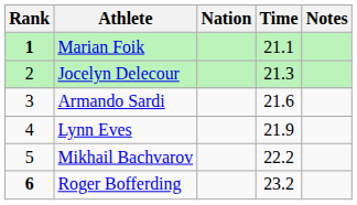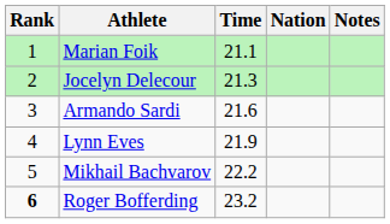 <table class="wikitable sortable" style="text-align:center">
 <tr>
 <th>Rank</th>
 <th>Athlete</th>
+<th>Time</th>
 <th>Nation</th>
-<th>Time</th>
 <th>Notes</th>
 </tr>
 <tr bgcolor=bbf3bb>
-<td><strong>1</strong></td>
+<td>1</td>
 <td align=left><a href='#'>Marian Foik</a></td>
+<td>21.1</td>
 <td align=left></td>
-<td>21.1</td>
 <td></td>
 </tr>
 <tr bgcolor=bbf3bb>
 <td>2</td>
 <td align=left><a href='#'>Jocelyn Delecour</a></td>
+<td>21.3</td>
 <td align=left></td>
-<td>21.3</td>
 <td></td>
 </tr>
 <tr>
 <td>3</td>
 <td align=left><a href='#'>Armando Sardi</a></td>
+<td>21.6</td>
 <td align=left></td>
-<td>21.6</td>
 <td></td>
 </tr>
 <tr>
 <td>4</td>
 <td align=left><a href='#'>Lynn Eves</a></td>
+<td>21.9</td>
 <td align=left></td>
-<td>21.9</td>
 <td></td>
 </tr>
 <tr>
 <td>5</td>
 <td align=left><a href='#'>Mikhail Bachvarov</a></td>
+<td>22.2</td>
 <td align=left></td>
-<td>22.2</td>
 <td></td>
 </tr>
 <tr>
 <td><strong>6</strong></td>
 <td align=left><a href='#'>Roger Bofferding</a></td>
+<td>23.2</td>
 <td align=left></td>
-<td>23.2</td>
 <td></td>
 </tr>
 </table>
